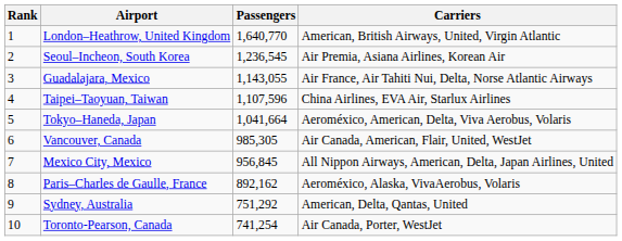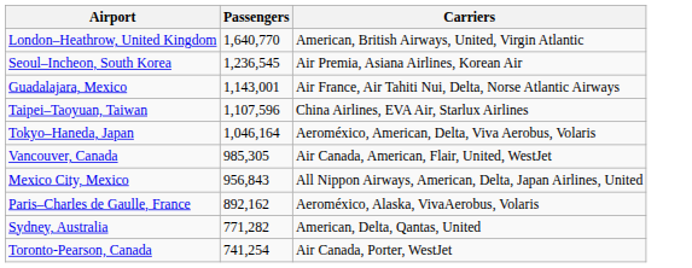 <table class="wikitable sortable" style="font-size: 95%" width=align=>
 <tr>
-<th>Rank</th>
 <th>Airport</th>
 <th>Passengers</th>
 <th>Carriers </th>
 </tr>
 <tr>
-<td>1</td>
 <td> <a href='#'>London–Heathrow, United Kingdom</a></td>
 <td>1,640,770</td>
 <td>American, British Airways, United, Virgin Atlantic</td>
 </tr>
 <tr>
-<td>2</td>
 <td> <a href='#'>Seoul–Incheon, South Korea</a></td>
 <td>1,236,545</td>
 <td>Air Premia, Asiana Airlines, Korean Air</td>
 </tr>
 <tr>
-<td>3</td>
 <td> <a href='#'>Guadalajara, Mexico</a></td>
-<td>1,143,055</td>
+<td>1,143,001</td>
 <td>Air France, Air Tahiti Nui, Delta, Norse Atlantic Airways</td>
 </tr>
 <tr>
-<td>4</td>
 <td> <a href='#'>Taipei–Taoyuan, Taiwan</a></td>
 <td>1,107,596</td>
 <td>China Airlines, EVA Air, Starlux Airlines</td>
 </tr>
 <tr>
-<td>5</td>
 <td> <a href='#'>Tokyo–Haneda, Japan</a></td>
-<td>1,041,664</td>
+<td>1,046,164</td>
 <td>Aeroméxico, American, Delta, Viva Aerobus, Volaris</td>
 </tr>
 <tr>
-<td>6</td>
 <td> <a href='#'>Vancouver, Canada</a></td>
 <td>985,305</td>
 <td>Air Canada, American, Flair, United, WestJet</td>
 </tr>
 <tr>
-<td>7</td>
 <td> <a href='#'>Mexico City, Mexico</a></td>
-<td>956,845</td>
+<td>956,843</td>
 <td>All Nippon Airways, American, Delta, Japan Airlines, United</td>
 </tr>
 <tr>
-<td>8</td>
 <td> <a href='#'>Paris–Charles de Gaulle, France</a></td>
 <td>892,162</td>
 <td>Aeroméxico, Alaska, VivaAerobus, Volaris</td>
 </tr>
 <tr>
-<td>9</td>
 <td> <a href='#'>Sydney, Australia</a></td>
-<td>751,292</td>
+<td>771,282</td>
 <td>American, Delta, Qantas, United</td>
 </tr>
 <tr>
-<td>10</td>
 <td> <a href='#'>Toronto-Pearson, Canada</a></td>
 <td>741,254</td>
 <td>Air Canada, Porter, WestJet</td>
 </tr>
 </table>
